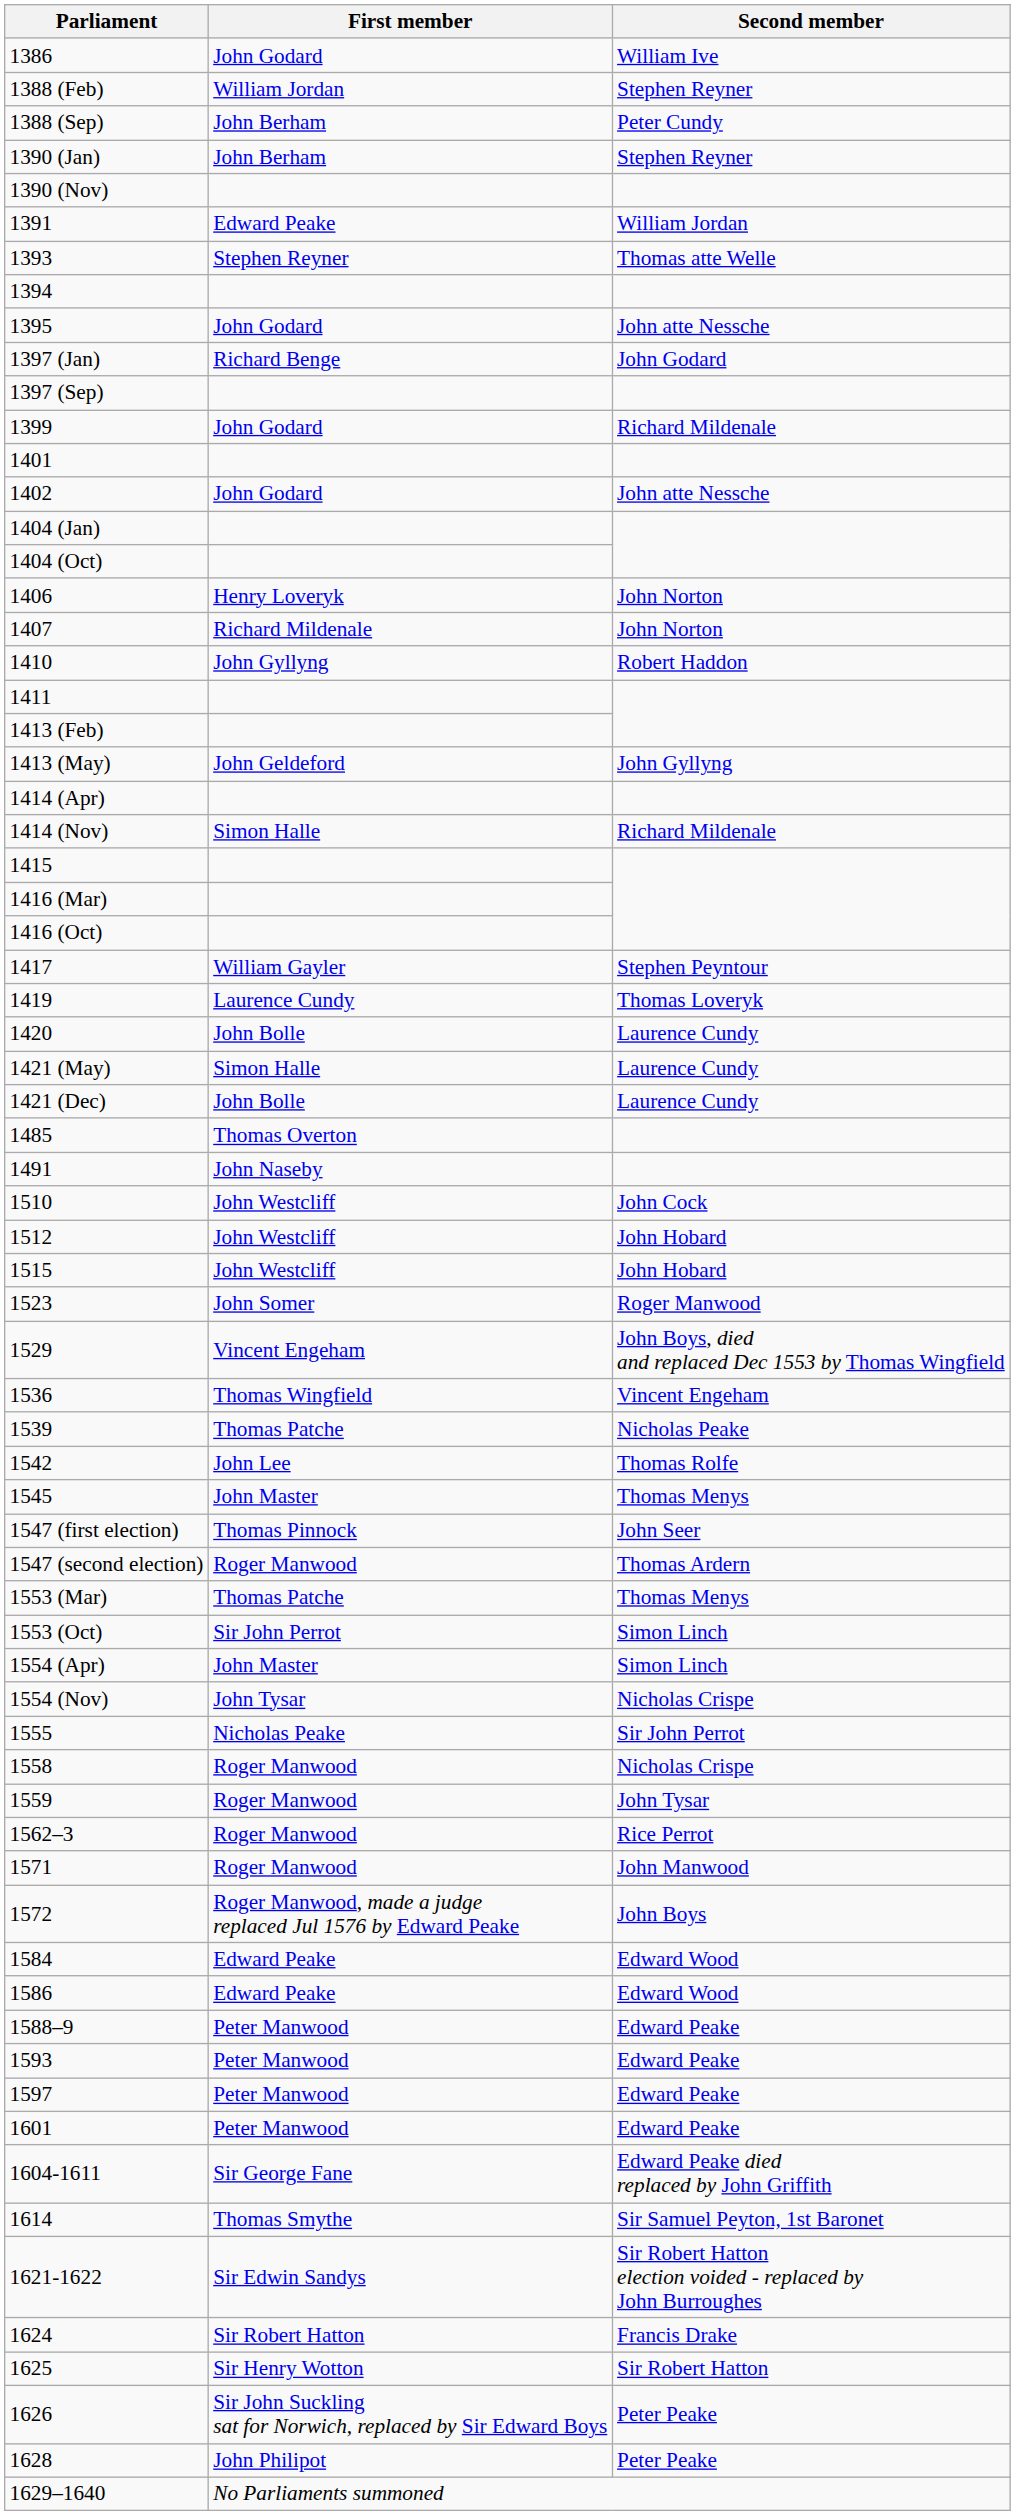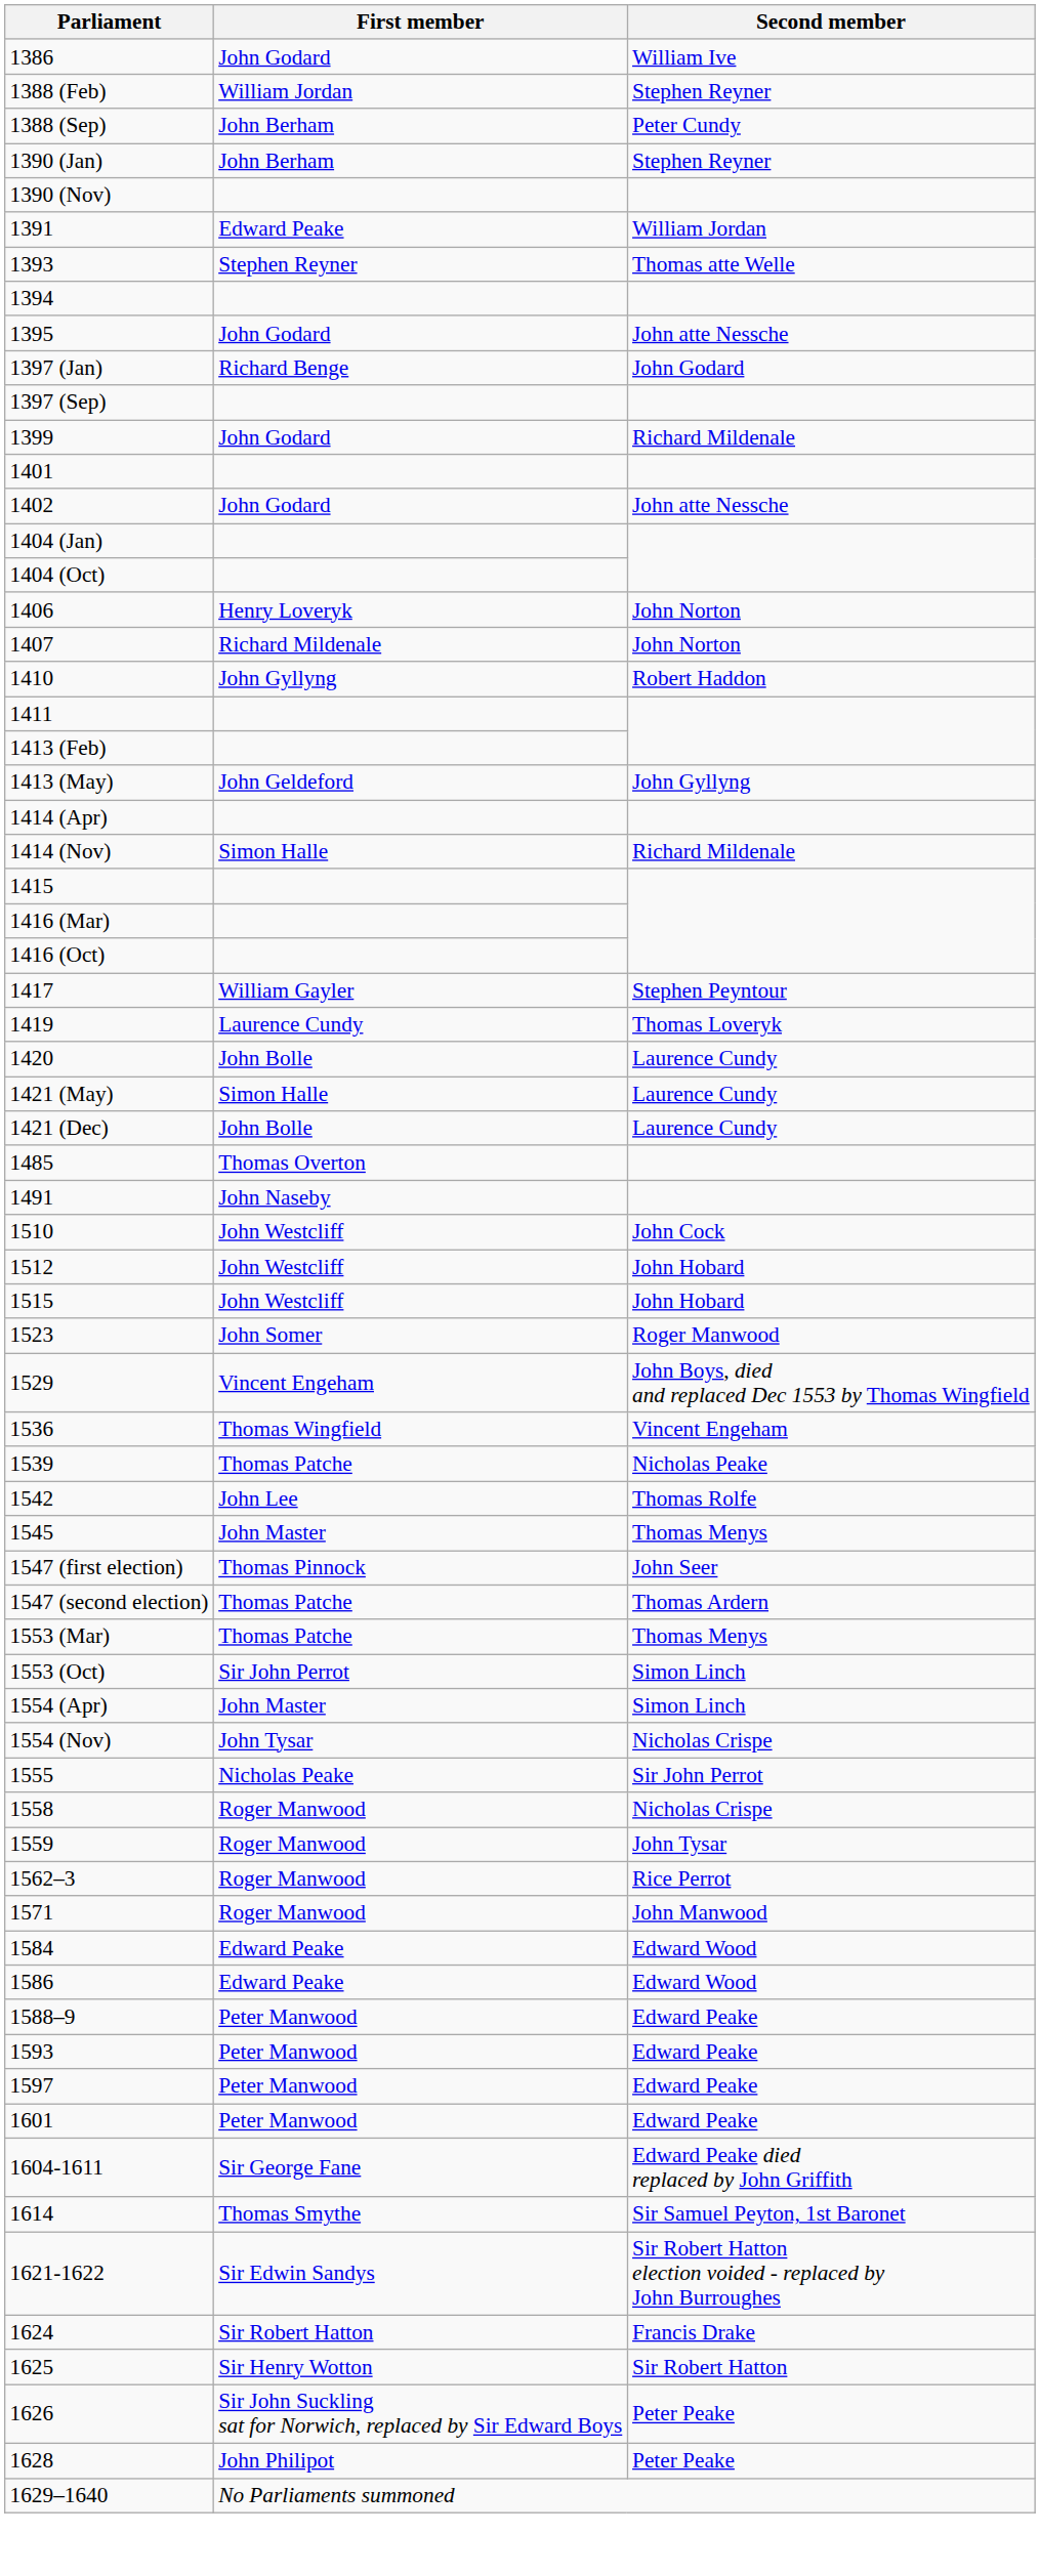 <table class="wikitable">
 <tr>
 <th>Parliament</th>
 <th>First member</th>
 <th>Second member</th>
 </tr>
 <tr>
 <td>1386</td>
 <td><a href='#'>John Godard</a></td>
 <td><a href='#'>William Ive</a></td>
 </tr>
 <tr>
 <td>1388 (Feb)</td>
 <td><a href='#'>William Jordan</a></td>
 <td><a href='#'>Stephen Reyner</a></td>
 </tr>
 <tr>
 <td>1388 (Sep)</td>
 <td><a href='#'>John Berham</a></td>
 <td><a href='#'>Peter Cundy</a></td>
 </tr>
 <tr>
 <td>1390 (Jan)</td>
 <td><a href='#'>John Berham</a></td>
 <td><a href='#'>Stephen Reyner</a></td>
 </tr>
 <tr>
 <td>1390 (Nov)</td>
 <td></td>
 </tr>
 <tr>
 <td>1391</td>
 <td><a href='#'>Edward Peake</a></td>
 <td><a href='#'>William Jordan</a></td>
 </tr>
 <tr>
 <td>1393</td>
 <td><a href='#'>Stephen Reyner</a></td>
 <td><a href='#'>Thomas atte Welle</a></td>
 </tr>
 <tr>
 <td>1394</td>
 <td></td>
 </tr>
 <tr>
 <td>1395</td>
 <td><a href='#'>John Godard</a></td>
 <td><a href='#'>John atte Nessche</a></td>
 </tr>
 <tr>
 <td>1397 (Jan)</td>
 <td><a href='#'>Richard Benge</a></td>
 <td><a href='#'>John Godard</a></td>
 </tr>
 <tr>
 <td>1397 (Sep)</td>
 <td></td>
 </tr>
 <tr>
 <td>1399</td>
 <td><a href='#'>John Godard</a></td>
 <td><a href='#'>Richard Mildenale</a></td>
 </tr>
 <tr>
 <td>1401</td>
 <td></td>
 </tr>
 <tr>
 <td>1402</td>
 <td><a href='#'>John Godard</a></td>
 <td><a href='#'>John atte Nessche</a></td>
 </tr>
 <tr>
 <td>1404 (Jan)</td>
 <td></td>
 </tr>
 <tr>
 <td>1404 (Oct)</td>
 <td></td>
 </tr>
 <tr>
 <td>1406</td>
 <td><a href='#'>Henry Loveryk</a></td>
 <td><a href='#'>John Norton</a></td>
 </tr>
 <tr>
 <td>1407</td>
 <td><a href='#'>Richard Mildenale</a></td>
 <td><a href='#'>John Norton</a></td>
 </tr>
 <tr>
 <td>1410</td>
 <td><a href='#'>John Gyllyng</a></td>
 <td><a href='#'>Robert Haddon</a></td>
 </tr>
 <tr>
 <td>1411</td>
 <td></td>
 </tr>
 <tr>
 <td>1413 (Feb)</td>
 <td></td>
 </tr>
 <tr>
 <td>1413 (May)</td>
 <td><a href='#'>John Geldeford</a></td>
 <td><a href='#'>John Gyllyng</a></td>
 </tr>
 <tr>
 <td>1414 (Apr)</td>
 <td></td>
 </tr>
 <tr>
 <td>1414 (Nov)</td>
 <td><a href='#'>Simon Halle</a></td>
 <td><a href='#'>Richard Mildenale</a></td>
 </tr>
 <tr>
 <td>1415</td>
 <td></td>
 </tr>
 <tr>
 <td>1416 (Mar)</td>
 <td></td>
 </tr>
 <tr>
 <td>1416 (Oct)</td>
 <td></td>
 </tr>
 <tr>
 <td>1417</td>
 <td><a href='#'>William Gayler</a></td>
 <td><a href='#'>Stephen Peyntour</a></td>
 </tr>
 <tr>
 <td>1419</td>
 <td><a href='#'>Laurence Cundy</a></td>
 <td><a href='#'>Thomas Loveryk</a></td>
 </tr>
 <tr>
 <td>1420</td>
 <td><a href='#'>John Bolle</a></td>
 <td><a href='#'>Laurence Cundy</a></td>
 </tr>
 <tr>
 <td>1421 (May)</td>
 <td><a href='#'>Simon Halle</a></td>
 <td><a href='#'>Laurence Cundy</a></td>
 </tr>
 <tr>
 <td>1421 (Dec)</td>
 <td><a href='#'>John Bolle</a></td>
 <td><a href='#'>Laurence Cundy</a></td>
 </tr>
 <tr>
 <td>1485</td>
 <td><a href='#'>Thomas Overton</a></td>
 <td></td>
 </tr>
 <tr>
 <td>1491</td>
 <td><a href='#'>John Naseby</a></td>
 <td></td>
 </tr>
 <tr>
 <td>1510</td>
 <td><a href='#'>John Westcliff</a></td>
 <td><a href='#'>John Cock</a></td>
 </tr>
 <tr>
 <td>1512</td>
 <td><a href='#'>John Westcliff</a></td>
 <td><a href='#'>John Hobard</a></td>
 </tr>
 <tr>
 <td>1515</td>
 <td><a href='#'>John Westcliff</a></td>
 <td><a href='#'>John Hobard</a></td>
 </tr>
 <tr>
 <td>1523</td>
 <td><a href='#'>John Somer</a></td>
 <td><a href='#'>Roger Manwood</a></td>
 </tr>
 <tr>
 <td>1529</td>
 <td><a href='#'>Vincent Engeham</a></td>
 <td><a href='#'>John Boys</a>, <em>died <br> and replaced Dec 1553 by</em> <a href='#'>Thomas Wingfield</a></td>
 </tr>
 <tr>
 <td>1536</td>
 <td><a href='#'>Thomas Wingfield</a></td>
 <td><a href='#'>Vincent Engeham</a></td>
 </tr>
 <tr>
 <td>1539</td>
 <td><a href='#'>Thomas Patche</a></td>
 <td><a href='#'>Nicholas Peake</a></td>
 </tr>
 <tr>
 <td>1542</td>
 <td><a href='#'>John Lee</a></td>
 <td><a href='#'>Thomas Rolfe</a></td>
 </tr>
 <tr>
 <td>1545</td>
 <td><a href='#'>John Master</a></td>
 <td><a href='#'>Thomas Menys</a></td>
 </tr>
 <tr>
 <td>1547 (first election)</td>
 <td><a href='#'>Thomas Pinnock</a></td>
 <td><a href='#'>John Seer</a></td>
 </tr>
 <tr>
 <td>1547 (second election)</td>
-<td><a href='#'>Roger Manwood</a></td>
+<td><a href='#'>Thomas Patche</a></td>
 <td><a href='#'>Thomas Ardern</a></td>
 </tr>
 <tr>
 <td>1553 (Mar)</td>
 <td><a href='#'>Thomas Patche</a></td>
 <td><a href='#'>Thomas Menys</a></td>
 </tr>
 <tr>
 <td>1553 (Oct)</td>
 <td><a href='#'>Sir John Perrot</a></td>
 <td><a href='#'>Simon Linch</a></td>
 </tr>
 <tr>
 <td>1554 (Apr)</td>
 <td><a href='#'>John Master</a></td>
 <td><a href='#'>Simon Linch</a></td>
 </tr>
 <tr>
 <td>1554 (Nov)</td>
 <td><a href='#'>John Tysar</a></td>
 <td><a href='#'>Nicholas Crispe</a></td>
 </tr>
 <tr>
 <td>1555</td>
 <td><a href='#'>Nicholas Peake</a></td>
 <td><a href='#'>Sir John Perrot</a></td>
 </tr>
 <tr>
 <td>1558</td>
 <td><a href='#'>Roger Manwood</a></td>
 <td><a href='#'>Nicholas Crispe</a></td>
 </tr>
 <tr>
 <td>1559</td>
 <td><a href='#'>Roger Manwood</a></td>
 <td><a href='#'>John Tysar</a></td>
 </tr>
 <tr>
 <td>1562–3</td>
 <td><a href='#'>Roger Manwood</a></td>
 <td><a href='#'>Rice Perrot</a></td>
 </tr>
 <tr>
 <td>1571</td>
 <td><a href='#'>Roger Manwood</a></td>
 <td><a href='#'>John Manwood</a></td>
-</tr>
-<tr>
-<td>1572</td>
-<td><a href='#'>Roger Manwood</a>, <em>made a judge <br> replaced Jul 1576 by</em> <a href='#'>Edward Peake</a></td>
-<td><a href='#'>John Boys</a></td>
 </tr>
 <tr>
 <td>1584</td>
 <td><a href='#'>Edward Peake</a></td>
 <td><a href='#'>Edward Wood</a></td>
 </tr>
 <tr>
 <td>1586</td>
 <td><a href='#'>Edward Peake</a></td>
 <td><a href='#'>Edward Wood</a></td>
 </tr>
 <tr>
 <td>1588–9</td>
 <td><a href='#'>Peter Manwood</a></td>
 <td><a href='#'>Edward Peake</a></td>
 </tr>
 <tr>
 <td>1593</td>
 <td><a href='#'>Peter Manwood</a></td>
 <td><a href='#'>Edward Peake</a></td>
 </tr>
 <tr>
 <td>1597</td>
 <td><a href='#'>Peter Manwood</a></td>
 <td><a href='#'>Edward Peake</a></td>
 </tr>
 <tr>
 <td>1601</td>
 <td><a href='#'>Peter Manwood</a></td>
 <td><a href='#'>Edward Peake</a></td>
 </tr>
 <tr>
 <td>1604-1611</td>
 <td><a href='#'>Sir George Fane</a></td>
 <td><a href='#'>Edward Peake</a> <em>died <br>replaced by</em> <a href='#'>John Griffith</a></td>
 </tr>
 <tr>
 <td>1614</td>
 <td><a href='#'>Thomas Smythe</a></td>
 <td><a href='#'>Sir Samuel Peyton, 1st Baronet</a></td>
 </tr>
 <tr>
 <td>1621-1622</td>
 <td><a href='#'>Sir Edwin Sandys</a></td>
 <td><a href='#'>Sir Robert Hatton</a> <br> <em>election voided - replaced by</em> <br> <a href='#'>John Burroughes</a></td>
 </tr>
 <tr>
 <td>1624</td>
 <td><a href='#'>Sir Robert Hatton</a></td>
 <td><a href='#'>Francis Drake</a></td>
 </tr>
 <tr>
 <td>1625</td>
 <td><a href='#'>Sir Henry Wotton</a></td>
 <td><a href='#'>Sir Robert Hatton</a></td>
 </tr>
 <tr>
 <td>1626</td>
 <td><a href='#'>Sir John Suckling</a><br> <em>sat for Norwich, replaced by</em> <a href='#'>Sir Edward Boys</a></td>
 <td><a href='#'>Peter Peake</a></td>
 </tr>
 <tr>
 <td>1628</td>
 <td><a href='#'>John Philipot</a></td>
 <td><a href='#'>Peter Peake</a></td>
 </tr>
 <tr>
 <td>1629–1640</td>
 <td colspan = "2"><em>No Parliaments summoned</em></td>
 </tr>
 </table>
